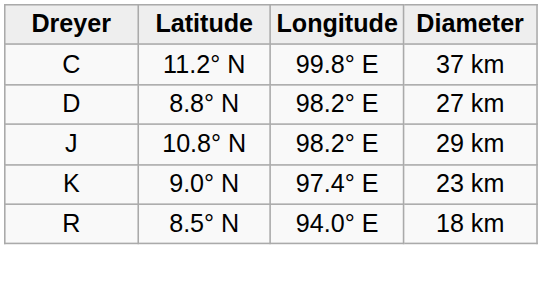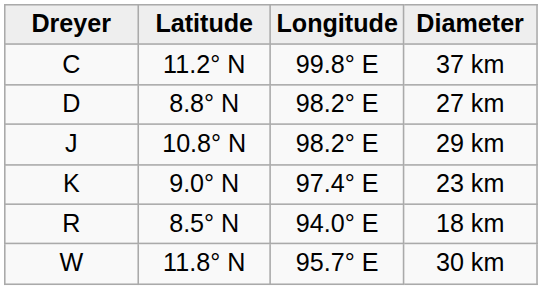 <table class="wikitable">
 <tr>
 <th width="25%" style="background:#eeeeee;">Dreyer</th>
 <th width="25%" style="background:#eeeeee;">Latitude</th>
 <th width="25%" style="background:#eeeeee;">Longitude</th>
 <th width="25%" style="background:#eeeeee;">Diameter</th>
 </tr>
 <tr>
 <td align="center">C</td>
 <td align="center">11.2° N</td>
 <td align="center">99.8° E</td>
 <td align="center">37 km</td>
 </tr>
 <tr>
 <td align="center">D</td>
 <td align="center">8.8° N</td>
 <td align="center">98.2° E</td>
 <td align="center">27 km</td>
 </tr>
 <tr>
 <td align="center">J</td>
 <td align="center">10.8° N</td>
 <td align="center">98.2° E</td>
 <td align="center">29 km</td>
 </tr>
 <tr>
 <td align="center">K</td>
 <td align="center">9.0° N</td>
 <td align="center">97.4° E</td>
 <td align="center">23 km</td>
 </tr>
 <tr>
 <td align="center">R</td>
 <td align="center">8.5° N</td>
 <td align="center">94.0° E</td>
 <td align="center">18 km</td>
 </tr>
+<tr>
+<td align="center">W</td>
+<td align="center">11.8° N</td>
+<td align="center">95.7° E</td>
+<td align="center">30 km</td>
+</tr>
 </table>
